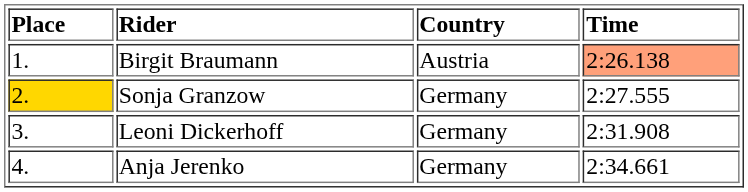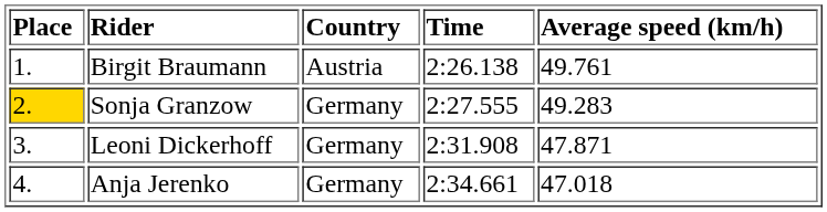 <table border="1"  style="text-align:left; width:500px;">
 <tr>
 <th>Place</th>
 <th>Rider</th>
 <th>Country</th>
 <th>Time</th>
+<th>Average speed (km/h)</th>
 </tr>
 <tr>
 <td>1.</td>
 <td>Birgit Braumann</td>
 <td>Austria</td>
-<td style="background: lightsalmon;">2:26.138</td>
+<td>2:26.138</td>
+<td>49.761</td>
 </tr>
 <tr>
 <td style="background: gold;">2.</td>
 <td>Sonja Granzow</td>
 <td>Germany</td>
 <td>2:27.555</td>
+<td>49.283</td>
 </tr>
 <tr>
 <td>3.</td>
 <td>Leoni Dickerhoff</td>
 <td>Germany</td>
 <td>2:31.908</td>
+<td>47.871</td>
 </tr>
 <tr>
 <td>4.</td>
 <td>Anja Jerenko</td>
 <td>Germany</td>
 <td>2:34.661</td>
+<td>47.018</td>
 </tr>
 </table>
